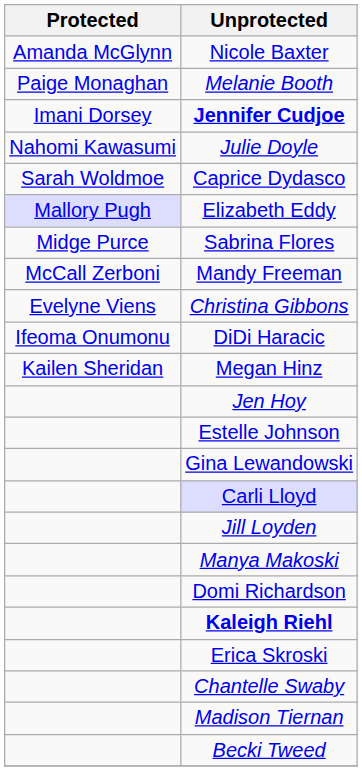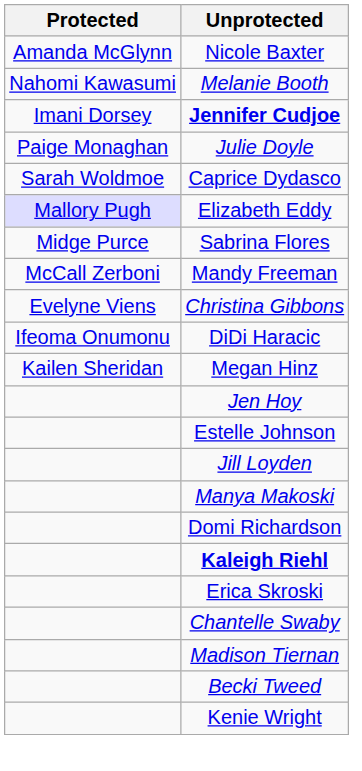 <table class="wikitable" style="text-align:center">
 <tr>
 <th scope="col">Protected</th>
 <th scope="col">Unprotected</th>
 </tr>
 <tr>
 <td><a href='#'>Amanda McGlynn</a></td>
 <td><a href='#'>Nicole Baxter</a></td>
 </tr>
 <tr>
-<td><a href='#'>Paige Monaghan</a></td>
+<td><a href='#'>Nahomi Kawasumi</a></td>
 <td><em><a href='#'>Melanie Booth</a></em></td>
 </tr>
 <tr>
 <td><a href='#'>Imani Dorsey</a></td>
 <td><strong><a href='#'>Jennifer Cudjoe</a></strong></td>
 </tr>
 <tr>
-<td><a href='#'>Nahomi Kawasumi</a></td>
+<td><a href='#'>Paige Monaghan</a></td>
 <td><em><a href='#'>Julie Doyle</a></em></td>
 </tr>
 <tr>
 <td><a href='#'>Sarah Woldmoe</a></td>
 <td><a href='#'>Caprice Dydasco</a></td>
 </tr>
 <tr>
 <td style="background:#ddf;"><a href='#'>Mallory Pugh</a></td>
 <td><a href='#'>Elizabeth Eddy</a></td>
 </tr>
 <tr>
 <td><a href='#'>Midge Purce</a></td>
 <td><a href='#'>Sabrina Flores</a></td>
 </tr>
 <tr>
 <td><a href='#'>McCall Zerboni</a></td>
 <td><a href='#'>Mandy Freeman</a></td>
 </tr>
 <tr>
 <td><a href='#'>Evelyne Viens</a></td>
 <td><em><a href='#'>Christina Gibbons</a></em></td>
 </tr>
 <tr>
 <td><a href='#'>Ifeoma Onumonu</a></td>
 <td><a href='#'>DiDi Haracic</a></td>
 </tr>
 <tr>
 <td><a href='#'>Kailen Sheridan</a></td>
 <td><a href='#'>Megan Hinz</a></td>
 </tr>
 <tr>
 <td></td>
 <td><em><a href='#'>Jen Hoy</a></em></td>
 </tr>
 <tr>
 <td></td>
 <td><a href='#'>Estelle Johnson</a></td>
 </tr>
 <tr>
 <td></td>
-<td><a href='#'>Gina Lewandowski</a></td>
-</tr>
-<tr>
-<td></td>
-<td style="background:#ddf;"><a href='#'>Carli Lloyd</a></td>
-</tr>
-<tr>
-<td></td>
 <td><em><a href='#'>Jill Loyden</a></em></td>
 </tr>
 <tr>
 <td></td>
 <td><em><a href='#'>Manya Makoski</a></em></td>
 </tr>
 <tr>
 <td></td>
 <td><a href='#'>Domi Richardson</a></td>
 </tr>
 <tr>
 <td></td>
 <td><strong><a href='#'>Kaleigh Riehl</a></strong></td>
 </tr>
 <tr>
 <td></td>
 <td><a href='#'>Erica Skroski</a></td>
 </tr>
 <tr>
 <td></td>
 <td><em><a href='#'>Chantelle Swaby</a></em></td>
 </tr>
 <tr>
 <td></td>
 <td><em><a href='#'>Madison Tiernan</a></em></td>
 </tr>
 <tr>
 <td></td>
 <td><em><a href='#'>Becki Tweed</a></em></td>
 </tr>
 <tr>
+<td></td>
+<td><a href='#'>Kenie Wright</a></td>
+</tr>
+<tr>
 </tr>
 </table>
